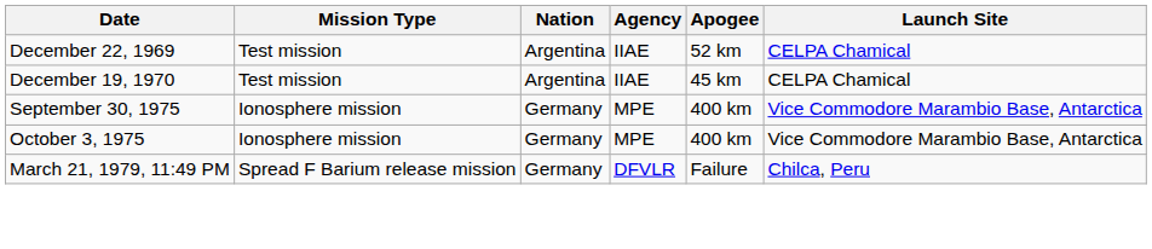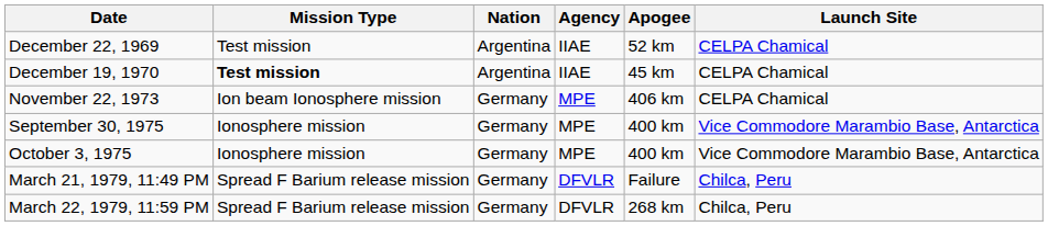 <table class="wikitable sortable">
 <tr>
 <th>Date</th>
 <th>Mission Type</th>
 <th>Nation</th>
 <th>Agency</th>
 <th>Apogee</th>
 <th>Launch Site</th>
 </tr>
 <tr>
 <td>December 22, 1969</td>
 <td>Test mission</td>
 <td>Argentina</td>
 <td>IIAE</td>
 <td>52 km</td>
 <td><a href='#'>CELPA Chamical</a></td>
 </tr>
 <tr>
 <td>December 19, 1970</td>
-<td>Test mission</td>
+<td><strong>Test mission</strong></td>
 <td>Argentina</td>
 <td>IIAE</td>
 <td>45 km</td>
+<td>CELPA Chamical</td>
+</tr>
+<tr>
+<td>November 22, 1973</td>
+<td>Ion beam Ionosphere mission</td>
+<td>Germany</td>
+<td><a href='#'>MPE</a></td>
+<td>406 km</td>
 <td>CELPA Chamical</td>
 </tr>
 <tr>
 <td>September 30, 1975</td>
 <td>Ionosphere mission</td>
 <td>Germany</td>
 <td>MPE</td>
 <td>400 km</td>
 <td><a href='#'>Vice Commodore Marambio Base</a>, <a href='#'>Antarctica</a></td>
 </tr>
 <tr>
 <td>October 3, 1975</td>
 <td>Ionosphere mission</td>
 <td>Germany</td>
 <td>MPE</td>
 <td>400 km</td>
 <td>Vice Commodore Marambio Base, Antarctica</td>
 </tr>
 <tr>
 <td>March 21, 1979, 11:49 PM</td>
 <td>Spread F Barium release mission</td>
 <td>Germany</td>
 <td><a href='#'>DFVLR</a></td>
 <td>Failure</td>
 <td><a href='#'>Chilca</a>, <a href='#'>Peru</a></td>
 </tr>
+<tr>
+<td>March 22, 1979, 11:59 PM</td>
+<td>Spread F Barium release mission</td>
+<td>Germany</td>
+<td>DFVLR</td>
+<td>268 km</td>
+<td>Chilca, Peru</td>
+</tr>
 </table>
